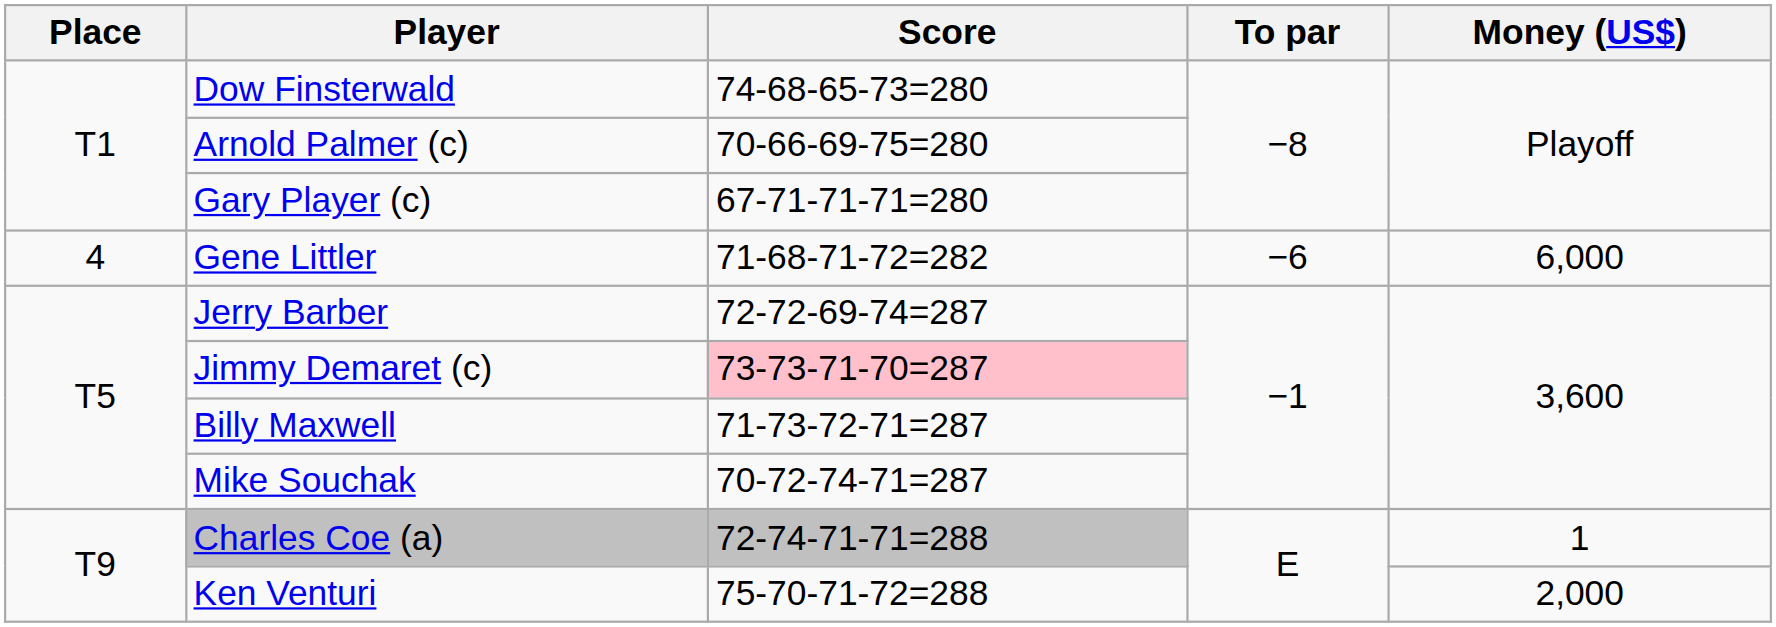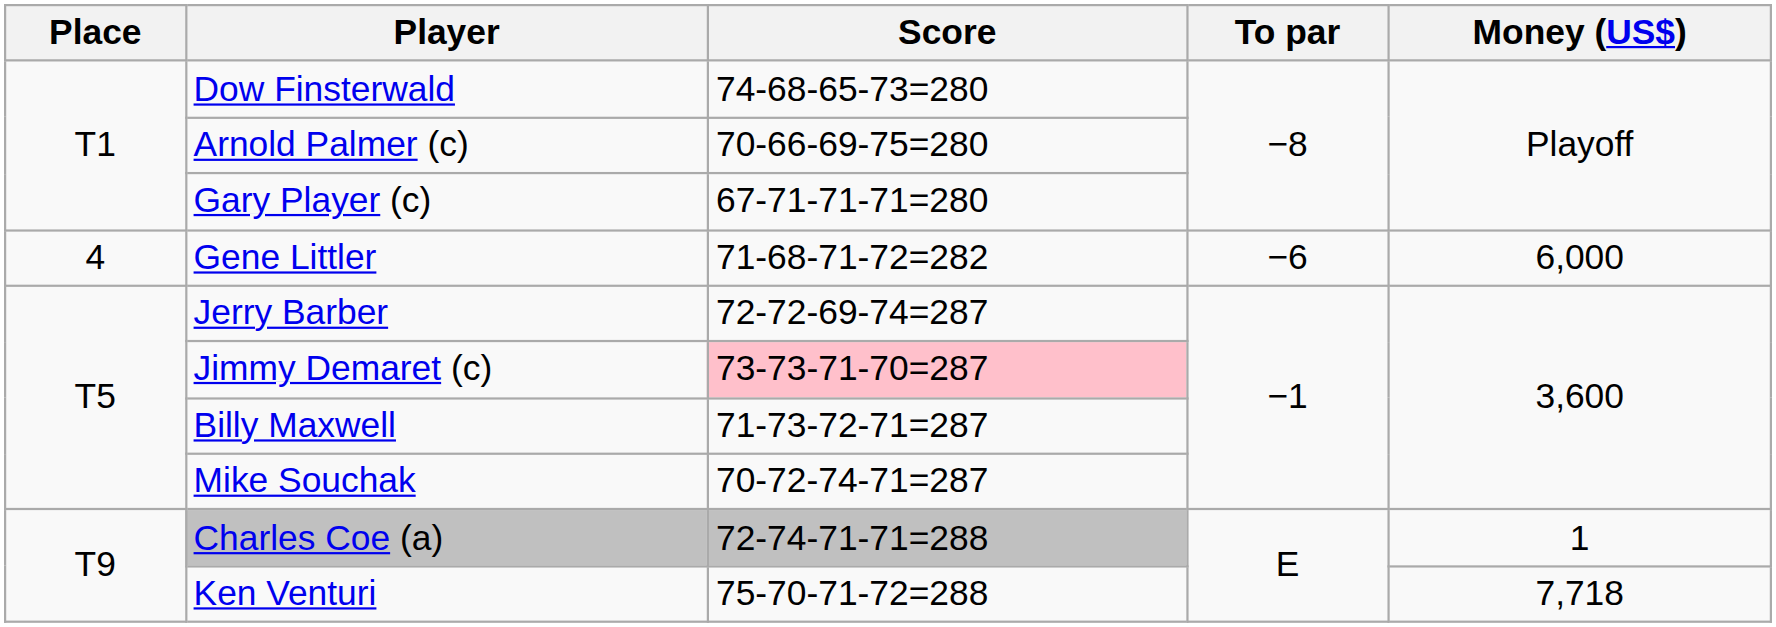 <table class="wikitable" style="width:50em;margin-bottom:0;">
 <tr>
 <th>Place</th>
 <th>Player</th>
 <th>Score</th>
 <th>To par</th>
 <th>Money (<a href='#'>US$</a>)</th>
 </tr>
 <tr>
 <td rowspan=3 align=center>T1</td>
 <td> <a href='#'>Dow Finsterwald</a></td>
 <td>74-68-65-73=280</td>
 <td rowspan=3 align=center>−8</td>
 <td rowspan=3 align=center>Playoff</td>
 </tr>
 <tr>
 <td> <a href='#'>Arnold Palmer</a> (c)</td>
 <td>70-66-69-75=280</td>
 </tr>
 <tr>
 <td> <a href='#'>Gary Player</a> (c)</td>
 <td>67-71-71-71=280</td>
 </tr>
 <tr>
 <td align=center>4</td>
 <td> <a href='#'>Gene Littler</a></td>
 <td>71-68-71-72=282</td>
 <td align=center>−6</td>
 <td align=center>6,000</td>
 </tr>
 <tr>
 <td rowspan=4 align=center>T5</td>
 <td> <a href='#'>Jerry Barber</a></td>
 <td>72-72-69-74=287</td>
 <td rowspan=4 align=center>−1</td>
 <td rowspan=4 align=center>3,600</td>
 </tr>
 <tr>
 <td> <a href='#'>Jimmy Demaret</a> (c)</td>
 <td style="background: pink;">73-73-71-70=287</td>
 </tr>
 <tr>
 <td> <a href='#'>Billy Maxwell</a></td>
 <td>71-73-72-71=287</td>
 </tr>
 <tr>
 <td> <a href='#'>Mike Souchak</a></td>
 <td>70-72-74-71=287</td>
 </tr>
 <tr>
 <td rowspan=2 align=center>T9</td>
 <td style="background:silver"> <a href='#'>Charles Coe</a> (a)</td>
 <td style="background:silver">72-74-71-71=288</td>
 <td rowspan=2 align=center>E</td>
 <td align=center>1</td>
 </tr>
 <tr>
 <td> <a href='#'>Ken Venturi</a></td>
 <td>75-70-71-72=288</td>
-<td align=center>2,000</td>
+<td align=center>7,718</td>
 </tr>
 </table>
